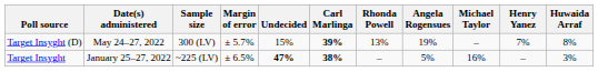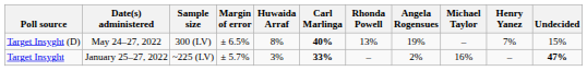 <table class="wikitable" style="font-size:90%;text-align:center;">
 <tr style="vertical-align:bottom">
 <th>Poll source</th>
 <th>Date(s)<br>administered</th>
 <th>Sample<br>size</th>
 <th>Margin<br>of error</th>
-<th>Undecided</th>
+<th style="width:60px;">Huwaida<br>Arraf</th>
 <th style="width:60px;">Carl<br>Marlinga</th>
 <th style="width:60px;">Rhonda<br>Powell</th>
 <th style="width:60px;">Angela<br>Rogensues</th>
 <th style="width:60px;">Michael<br>Taylor</th>
 <th style="width:60px;">Henry<br>Yanez</th>
-<th style="width:60px;">Huwaida<br>Arraf</th>
+<th>Undecided</th>
 </tr>
 <tr>
 <td style="text-align:left;"><a href='#'>Target Insyght</a> (D)</td>
 <td>May 24–27, 2022</td>
 <td>300 (LV)</td>
-<td>± 5.7%</td>
-<td>15%</td>
-<td><strong>39%</strong></td>
+<td>± 6.5%</td>
+<td>8%</td>
+<td><strong>40%</strong></td>
 <td>13%</td>
 <td>19%</td>
 <td>–</td>
 <td>7%</td>
-<td>8%</td>
+<td>15%</td>
 </tr>
 <tr>
 <td style="text-align:left;"><a href='#'>Target Insyght</a></td>
 <td>January 25–27, 2022</td>
 <td>~225 (LV)</td>
-<td>± 6.5%</td>
-<td><strong>47%</strong></td>
-<td><strong>38%</strong></td>
+<td>± 5.7%</td>
+<td>3%</td>
+<td><strong>33%</strong></td>
 <td>–</td>
-<td>5%</td>
+<td>2%</td>
 <td>16%</td>
 <td>–</td>
-<td>3%</td>
+<td><strong>47%</strong></td>
 </tr>
 </table>
